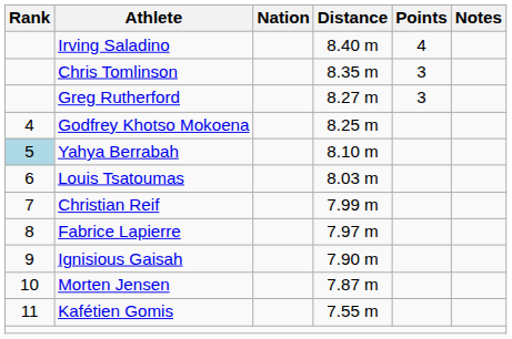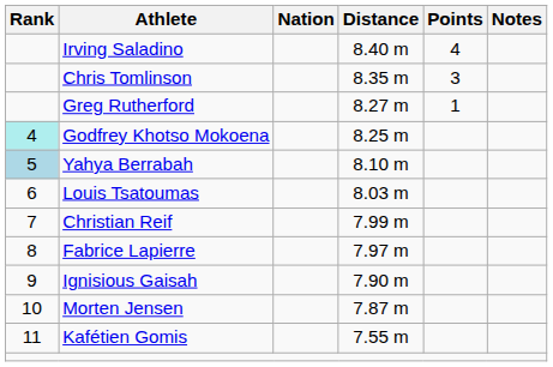 <table class="wikitable mw-datatable sortable" style="text-align:center;">
 <tr>
 <th>Rank</th>
 <th>Athlete</th>
 <th>Nation</th>
 <th>Distance</th>
 <th>Points</th>
 <th>Notes</th>
 </tr>
 <tr>
 <td></td>
 <td align=left><a href='#'>Irving Saladino</a></td>
 <td align=left></td>
 <td>8.40 m </td>
 <td>4</td>
 <td></td>
 </tr>
 <tr>
 <td></td>
 <td align=left><a href='#'>Chris Tomlinson</a></td>
 <td align=left></td>
 <td>8.35 m </td>
 <td>3</td>
 <td><strong></strong></td>
 </tr>
 <tr>
 <td></td>
 <td align=left><a href='#'>Greg Rutherford</a></td>
 <td align=left></td>
 <td>8.27 m </td>
-<td>3</td>
+<td>1</td>
 <td></td>
 </tr>
 <tr>
-<td>4</td>
+<td style="background: paleturquoise;">4</td>
 <td align=left><a href='#'>Godfrey Khotso Mokoena</a></td>
 <td align=left></td>
 <td>8.25 m </td>
 <td></td>
 <td></td>
 </tr>
 <tr>
 <td style="background: lightblue;">5</td>
 <td align=left><a href='#'>Yahya Berrabah</a></td>
 <td align=left></td>
 <td>8.10 m </td>
 <td></td>
 <td></td>
 </tr>
 <tr>
 <td>6</td>
 <td align=left><a href='#'>Louis Tsatoumas</a></td>
 <td align=left></td>
 <td>8.03 m </td>
 <td></td>
 <td></td>
 </tr>
 <tr>
 <td>7</td>
 <td align=left><a href='#'>Christian Reif</a></td>
 <td align=left></td>
 <td>7.99 m </td>
 <td></td>
 <td></td>
 </tr>
 <tr>
 <td>8</td>
 <td align=left><a href='#'>Fabrice Lapierre</a></td>
 <td align=left></td>
 <td>7.97 m </td>
 <td></td>
 <td></td>
 </tr>
 <tr>
 <td>9</td>
 <td align=left><a href='#'>Ignisious Gaisah</a></td>
 <td align=left></td>
 <td>7.90 m </td>
 <td></td>
 <td></td>
 </tr>
 <tr>
 <td>10</td>
 <td align=left><a href='#'>Morten Jensen</a></td>
 <td align=left></td>
 <td>7.87 m </td>
 <td></td>
 <td></td>
 </tr>
 <tr>
 <td>11</td>
 <td align=left><a href='#'>Kafétien Gomis</a></td>
 <td align=left></td>
 <td>7.55 m </td>
 <td></td>
 <td></td>
 </tr>
 <tr class="sortbottom">
 <td colspan=6></td>
 </tr>
 </table>
